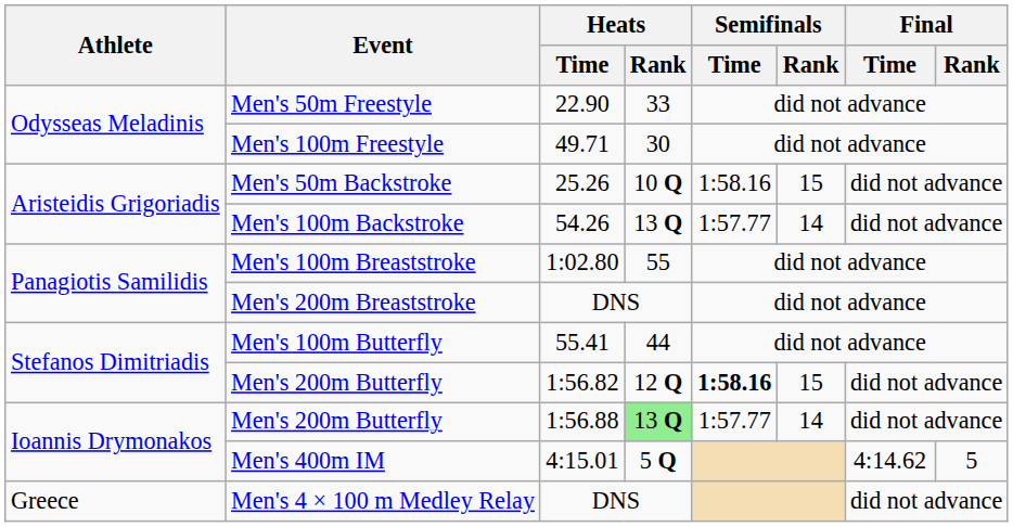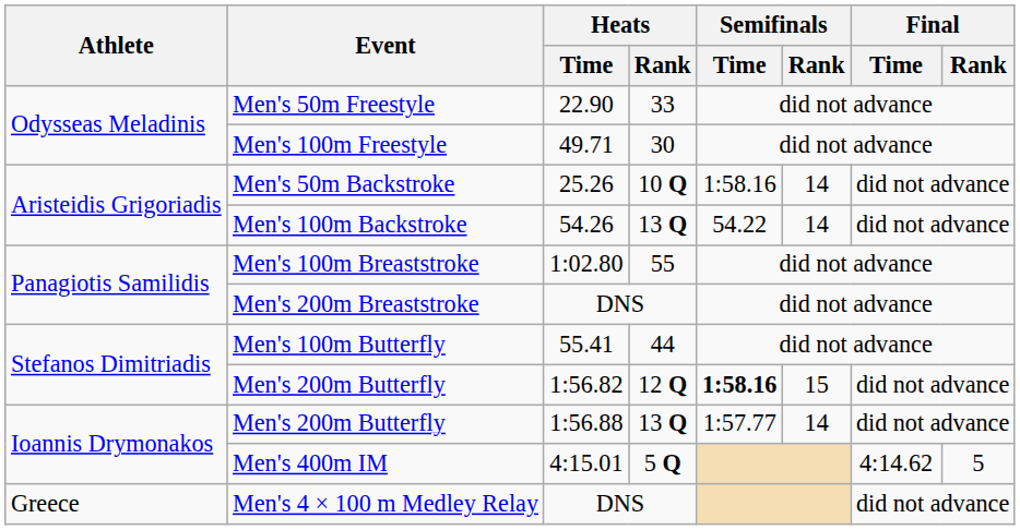 <table class=wikitable style="font-size:90%">
 <tr>
 <th rowspan="2">Athlete</th>
 <th rowspan="2">Event</th>
 <th colspan="2">Heats</th>
 <th colspan="2">Semifinals</th>
 <th colspan="2">Final</th>
 </tr>
 <tr>
 <th>Time</th>
 <th>Rank</th>
 <th>Time</th>
 <th>Rank</th>
 <th>Time</th>
 <th>Rank</th>
 </tr>
 <tr>
 <td rowspan="2"><a href='#'>Odysseas Meladinis</a></td>
 <td><a href='#'>Men's 50m Freestyle</a></td>
 <td align=center>22.90</td>
 <td align=center>33</td>
 <td align=center colspan=4>did not advance</td>
 </tr>
 <tr>
 <td><a href='#'>Men's 100m Freestyle</a></td>
 <td align=center>49.71</td>
 <td align=center>30</td>
 <td align=center colspan=4>did not advance</td>
 </tr>
 <tr>
 <td rowspan="2"><a href='#'>Aristeidis Grigoriadis</a></td>
 <td><a href='#'>Men's 50m Backstroke</a></td>
 <td align=center>25.26</td>
 <td align=center>10 <strong>Q</strong></td>
 <td align=center>1:58.16</td>
-<td align=center>15</td>
+<td align=center>14</td>
 <td align=center colspan=2>did not advance</td>
 </tr>
 <tr>
 <td><a href='#'>Men's 100m Backstroke</a></td>
 <td align=center>54.26</td>
 <td align=center>13 <strong>Q</strong></td>
-<td align=center>1:57.77</td>
+<td align=center>54.22</td>
 <td align=center>14</td>
 <td align=center colspan=2>did not advance</td>
 </tr>
 <tr>
 <td rowspan="2"><a href='#'>Panagiotis Samilidis</a></td>
 <td><a href='#'>Men's 100m Breaststroke</a></td>
 <td align=center>1:02.80</td>
 <td align=center>55</td>
 <td align=center colspan=4>did not advance</td>
 </tr>
 <tr>
 <td><a href='#'>Men's 200m Breaststroke</a></td>
 <td align=center colspan=2>DNS</td>
 <td align=center colspan=4>did not advance</td>
 </tr>
 <tr>
 <td rowspan="2"><a href='#'>Stefanos Dimitriadis</a></td>
 <td><a href='#'>Men's 100m Butterfly</a></td>
 <td align=center>55.41</td>
 <td align=center>44</td>
 <td align=center colspan=4>did not advance</td>
 </tr>
 <tr>
 <td><a href='#'>Men's 200m Butterfly</a></td>
 <td align=center>1:56.82</td>
 <td align=center>12 <strong>Q</strong></td>
 <td align=center><strong>1:58.16</strong></td>
 <td align=center>15</td>
 <td align=center colspan=2>did not advance</td>
 </tr>
 <tr>
 <td rowspan="2"><a href='#'>Ioannis Drymonakos</a></td>
 <td><a href='#'>Men's 200m Butterfly</a></td>
 <td align=center>1:56.88</td>
-<td align=center style="background: lightgreen;">13 <strong>Q</strong></td>
+<td align=center>13 <strong>Q</strong></td>
 <td align=center>1:57.77</td>
 <td align=center>14</td>
 <td align=center colspan=2>did not advance</td>
 </tr>
 <tr>
 <td><a href='#'>Men's 400m IM</a></td>
 <td align=center>4:15.01</td>
 <td align=center>5 <strong>Q</strong></td>
 <td colspan= 2 bgcolor="wheat"></td>
 <td align=center>4:14.62</td>
 <td align=center>5</td>
 </tr>
 <tr>
 <td rowspan="1">Greece</td>
 <td><a href='#'>Men's 4 × 100 m Medley Relay</a></td>
 <td align=center colspan=2>DNS</td>
 <td colspan= 2 bgcolor="wheat"></td>
 <td align=center colspan=2>did not advance</td>
 </tr>
 </table>
